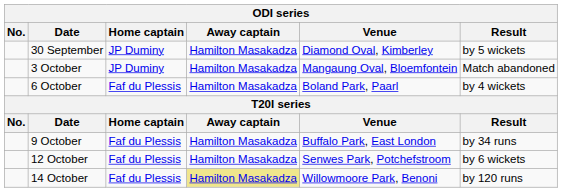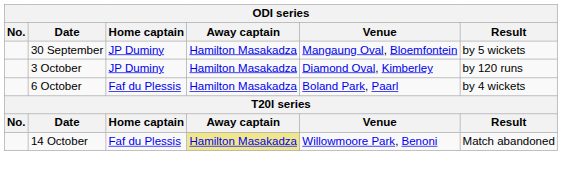 <table class="wikitable">
 <tr>
 <th colspan="6">ODI series</th>
 </tr>
 <tr>
 <th>No.</th>
 <th>Date</th>
 <th>Home captain</th>
 <th>Away captain</th>
 <th>Venue</th>
 <th>Result</th>
 </tr>
 <tr>
 <td></td>
 <td>30 September</td>
 <td><a href='#'>JP Duminy</a></td>
 <td><a href='#'>Hamilton Masakadza</a></td>
-<td><a href='#'>Diamond Oval</a>, <a href='#'>Kimberley</a></td>
+<td><a href='#'>Mangaung Oval</a>, <a href='#'>Bloemfontein</a></td>
 <td> by 5 wickets</td>
 </tr>
 <tr>
 <td></td>
 <td>3 October</td>
 <td><a href='#'>JP Duminy</a></td>
 <td><a href='#'>Hamilton Masakadza</a></td>
-<td><a href='#'>Mangaung Oval</a>, <a href='#'>Bloemfontein</a></td>
-<td>Match abandoned</td>
+<td><a href='#'>Diamond Oval</a>, <a href='#'>Kimberley</a></td>
+<td> by 120 runs</td>
 </tr>
 <tr>
 <td></td>
 <td>6 October</td>
 <td><a href='#'>Faf du Plessis</a></td>
 <td><a href='#'>Hamilton Masakadza</a></td>
 <td><a href='#'>Boland Park</a>, <a href='#'>Paarl</a></td>
 <td> by 4 wickets</td>
 </tr>
 <tr>
 <th colspan="6">T20I series</th>
 </tr>
 <tr>
 <th>No.</th>
 <th>Date</th>
 <th>Home captain</th>
 <th>Away captain</th>
 <th>Venue</th>
 <th>Result</th>
 </tr>
 <tr>
 <td></td>
-<td>9 October</td>
-<td><a href='#'>Faf du Plessis</a></td>
-<td><a href='#'>Hamilton Masakadza</a></td>
-<td><a href='#'>Buffalo Park</a>, <a href='#'>East London</a></td>
-<td> by 34 runs</td>
-</tr>
-<tr>
-<td></td>
-<td>12 October</td>
-<td><a href='#'>Faf du Plessis</a></td>
-<td><a href='#'>Hamilton Masakadza</a></td>
-<td><a href='#'>Senwes Park</a>, <a href='#'>Potchefstroom</a></td>
-<td> by 6 wickets</td>
-</tr>
-<tr>
-<td></td>
 <td>14 October</td>
 <td><a href='#'>Faf du Plessis</a></td>
 <td style="background: khaki;"><a href='#'>Hamilton Masakadza</a></td>
 <td><a href='#'>Willowmoore Park</a>, <a href='#'>Benoni</a></td>
-<td> by 120 runs</td>
+<td>Match abandoned</td>
 </tr>
 </table>
